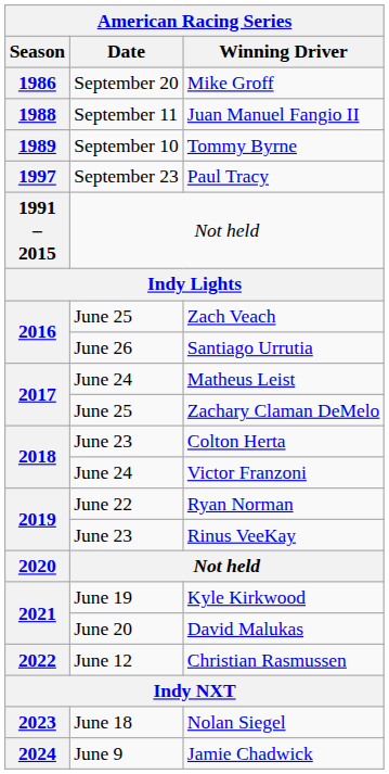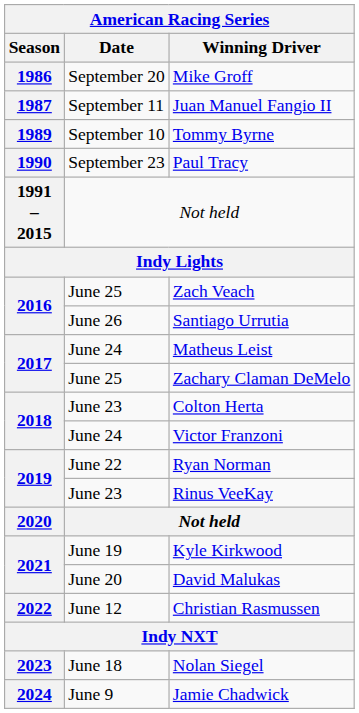 <table class="wikitable" style="font-size: 95%;">
 <tr>
 <th colspan=3><a href='#'>American Racing Series</a></th>
 </tr>
 <tr>
 <th>Season</th>
 <th>Date</th>
 <th>Winning Driver</th>
 </tr>
 <tr>
 <th><a href='#'>1986</a></th>
 <td>September 20</td>
 <td> <a href='#'>Mike Groff</a></td>
 </tr>
 <tr>
-<th><a href='#'>1988</a></th>
+<th><a href='#'>1987</a></th>
 <td>September 11</td>
 <td> <a href='#'>Juan Manuel Fangio II</a></td>
 </tr>
 <tr>
 <th><a href='#'>1989</a></th>
 <td>September 10</td>
 <td> <a href='#'>Tommy Byrne</a></td>
 </tr>
 <tr>
-<th><a href='#'>1997</a></th>
+<th><a href='#'>1990</a></th>
 <td>September 23</td>
 <td> <a href='#'>Paul Tracy</a></td>
 </tr>
 <tr>
 <th>1991<br>–<br>2015</th>
 <td align=center colspan=2><em>Not held</em></td>
 </tr>
 <tr>
 <th colspan=3><a href='#'>Indy Lights</a></th>
 </tr>
 <tr>
 <th rowspan="2"><a href='#'>2016</a></th>
 <td>June 25</td>
 <td> <a href='#'>Zach Veach</a></td>
 </tr>
 <tr>
 <td>June 26</td>
 <td> <a href='#'>Santiago Urrutia</a></td>
 </tr>
 <tr>
 <th rowspan="2"><a href='#'>2017</a></th>
 <td>June 24</td>
 <td> <a href='#'>Matheus Leist</a></td>
 </tr>
 <tr>
 <td>June 25</td>
 <td> <a href='#'>Zachary Claman DeMelo</a></td>
 </tr>
 <tr>
 <th rowspan="2"><a href='#'>2018</a></th>
 <td>June 23</td>
 <td> <a href='#'>Colton Herta</a></td>
 </tr>
 <tr>
 <td>June 24</td>
 <td> <a href='#'>Victor Franzoni</a></td>
 </tr>
 <tr>
 <th rowspan="2"><a href='#'>2019</a></th>
 <td>June 22</td>
 <td> <a href='#'>Ryan Norman</a></td>
 </tr>
 <tr>
 <td>June 23</td>
 <td> <a href='#'>Rinus VeeKay</a></td>
 </tr>
 <tr>
 <th><a href='#'>2020</a></th>
 <th colspan=3><em>Not held</em></th>
 </tr>
 <tr>
 <th rowspan="2"><a href='#'>2021</a></th>
 <td>June 19</td>
 <td> <a href='#'>Kyle Kirkwood</a></td>
 </tr>
 <tr>
 <td>June 20</td>
 <td> <a href='#'>David Malukas</a></td>
 </tr>
 <tr>
 <th><a href='#'>2022</a></th>
 <td>June 12</td>
 <td> <a href='#'>Christian Rasmussen</a></td>
 </tr>
 <tr>
 <th colspan="3"><a href='#'>Indy NXT</a></th>
 </tr>
 <tr>
 <th><a href='#'>2023</a></th>
 <td>June 18</td>
 <td> <a href='#'>Nolan Siegel</a></td>
 </tr>
 <tr>
 <th><a href='#'>2024</a></th>
 <td>June 9</td>
 <td> <a href='#'>Jamie Chadwick</a></td>
 </tr>
 </table>
